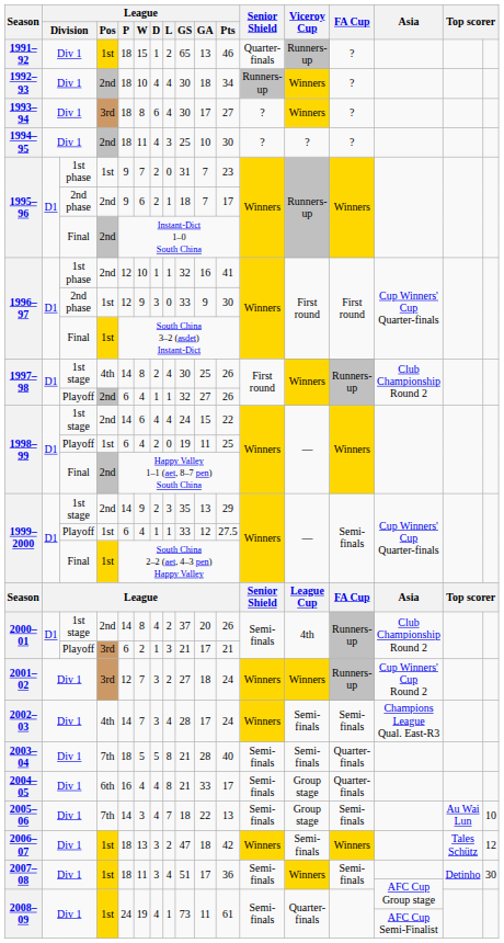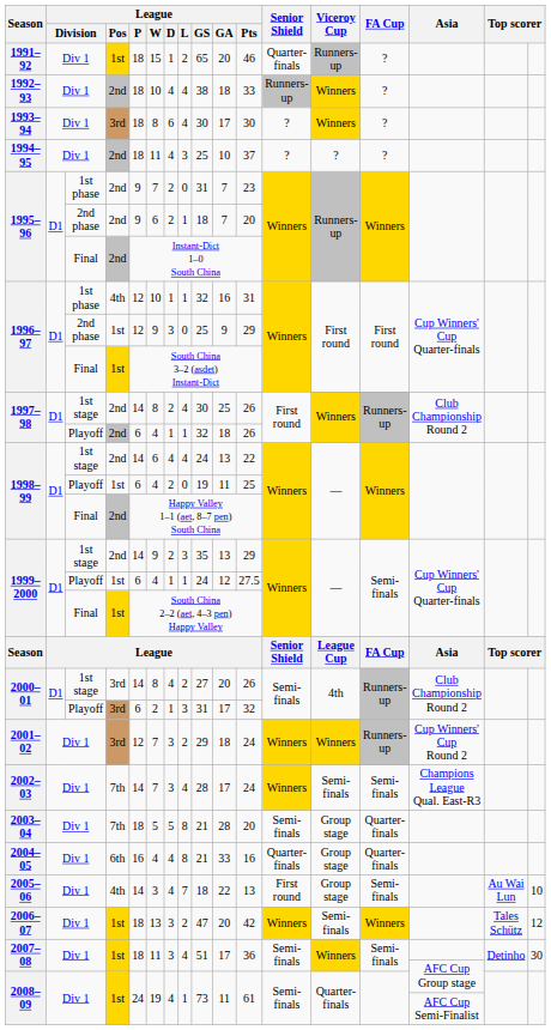 <table class="wikitable" style="text-align:center">
 <tr>
 <th rowspan=2>Season</th>
 <th colspan=10>League</th>
 <th rowspan=2><a href='#'>Senior Shield</a></th>
 <th rowspan=2><a href='#'>Viceroy Cup</a></th>
 <th rowspan=2><a href='#'>FA Cup</a></th>
 <th rowspan=2>Asia</th>
 <th colspan=2 rowspan=2>Top scorer</th>
 </tr>
 <tr>
 <th colspan=2>Division</th>
 <th>Pos</th>
 <th>P</th>
 <th>W</th>
 <th>D</th>
 <th>L</th>
 <th>GS</th>
 <th>GA</th>
 <th>Pts</th>
 </tr>
 <tr>
 <th><a href='#'>1991–92</a></th>
 <td colspan=2 align=center><a href='#'>Div 1</a></td>
 <td align=center bgcolor=gold>1st</td>
 <td align=center>18</td>
 <td align=center>15</td>
 <td align=center>1</td>
 <td align=center>2</td>
 <td align=center>65</td>
-<td align=center>13</td>
+<td align=center>20</td>
 <td align=center>46</td>
 <td>Quarter-finals</td>
 <td bgcolor=silver>Runners-up</td>
 <td>?</td>
 <td></td>
 <td></td>
 <td></td>
 </tr>
 <tr>
 <th><a href='#'>1992–93</a></th>
 <td colspan=2 align=center><a href='#'>Div 1</a></td>
 <td align=center bgcolor=silver>2nd</td>
 <td align=center>18</td>
 <td align=center>10</td>
 <td align=center>4</td>
 <td align=center>4</td>
-<td align=center>30</td>
+<td align=center>38</td>
 <td align=center>18</td>
-<td align=center>34</td>
+<td align=center>33</td>
 <td bgcolor=silver>Runners-up</td>
 <td bgcolor=gold>Winners</td>
 <td>?</td>
 <td></td>
 <td></td>
 <td></td>
 </tr>
 <tr>
 <th><a href='#'>1993–94</a></th>
 <td colspan=2 align=center><a href='#'>Div 1</a></td>
 <td align=center bgcolor=#CC9966>3rd</td>
 <td align=center>18</td>
 <td align=center>8</td>
 <td align=center>6</td>
 <td align=center>4</td>
 <td align=center>30</td>
 <td align=center>17</td>
-<td align=center>27</td>
+<td align=center>30</td>
 <td>?</td>
 <td bgcolor=gold>Winners</td>
 <td>?</td>
 <td></td>
 <td></td>
 <td></td>
 </tr>
 <tr>
 <th><a href='#'>1994–95</a></th>
 <td colspan=2 align=center><a href='#'>Div 1</a></td>
 <td align=center bgcolor=silver>2nd</td>
 <td align=center>18</td>
 <td align=center>11</td>
 <td align=center>4</td>
 <td align=center>3</td>
 <td align=center>25</td>
 <td align=center>10</td>
-<td align=center>30</td>
+<td align=center>37</td>
 <td>?</td>
 <td>?</td>
 <td>?</td>
 <td></td>
 <td></td>
 <td></td>
 </tr>
 <tr>
 <th rowspan=3><a href='#'>1995–96</a></th>
 <td rowspan=3 align=center><a href='#'>D1</a></td>
 <td align=center>1st phase</td>
-<td align=center>1st</td>
+<td align=center>2nd</td>
 <td align=center>9</td>
 <td align=center>7</td>
 <td align=center>2</td>
 <td align=center>0</td>
 <td align=center>31</td>
 <td align=center>7</td>
 <td align=center>23</td>
 <td rowspan=3 bgcolor=gold>Winners</td>
 <td rowspan=3 bgcolor=silver>Runners-up</td>
 <td rowspan=3 bgcolor=gold>Winners</td>
 <td rowspan=3></td>
 <td rowspan=3></td>
 <td rowspan=3></td>
 </tr>
 <tr>
 <td align=center>2nd phase</td>
 <td align=center>2nd</td>
 <td align=center>9</td>
 <td align=center>6</td>
 <td align=center>2</td>
 <td align=center>1</td>
 <td align=center>18</td>
 <td align=center>7</td>
-<td align=center>17</td>
+<td align=center>20</td>
 </tr>
 <tr>
 <td align=center>Final</td>
 <td align=center bgcolor=silver>2nd</td>
 <td colspan=7 align=center><small><a href='#'>Instant-Dict</a><br>1–0<br><a href='#'>South China</a></small></td>
 </tr>
 <tr>
 <th rowspan=3><a href='#'>1996–97</a></th>
 <td rowspan=3 align=center><a href='#'>D1</a></td>
 <td align=center>1st phase</td>
-<td align=center>2nd</td>
+<td align=center>4th</td>
 <td align=center>12</td>
 <td align=center>10</td>
 <td align=center>1</td>
 <td align=center>1</td>
 <td align=center>32</td>
 <td align=center>16</td>
-<td align=center>41</td>
+<td align=center>31</td>
 <td rowspan=3 bgcolor=gold>Winners</td>
 <td rowspan=3>First round</td>
 <td rowspan=3>First round</td>
 <td rowspan=3><a href='#'>Cup Winners' Cup</a><br>Quarter-finals</td>
 <td rowspan=3></td>
 <td rowspan=3></td>
 </tr>
 <tr>
 <td align=center>2nd phase</td>
 <td align=center>1st</td>
 <td align=center>12</td>
 <td align=center>9</td>
 <td align=center>3</td>
 <td align=center>0</td>
-<td align=center>33</td>
+<td align=center>25</td>
 <td align=center>9</td>
-<td align=center>30</td>
+<td align=center>29</td>
 </tr>
 <tr>
 <td align=center>Final</td>
 <td align=center bgcolor=gold>1st</td>
 <td colspan=7 align=center><small><a href='#'>South China</a><br>3–2 (<a href='#'>asdet</a>)<br><a href='#'>Instant-Dict</a></small></td>
 </tr>
 <tr>
 <th rowspan=2><a href='#'>1997–98</a></th>
 <td rowspan=2 align=center><a href='#'>D1</a></td>
 <td align=center>1st stage</td>
-<td align=center>4th</td>
+<td align=center>2nd</td>
 <td align=center>14</td>
 <td align=center>8</td>
 <td align=center>2</td>
 <td align=center>4</td>
 <td align=center>30</td>
 <td align=center>25</td>
 <td align=center>26</td>
 <td rowspan=2>First round</td>
 <td rowspan=2 bgcolor=gold>Winners</td>
 <td rowspan=2 bgcolor=silver>Runners-up</td>
 <td rowspan=2><a href='#'>Club Championship</a><br>Round 2</td>
 <td rowspan=2></td>
 <td rowspan=2></td>
 </tr>
 <tr>
 <td align=center>Playoff</td>
 <td align=center bgcolor=silver>2nd</td>
 <td align=center>6</td>
 <td align=center>4</td>
 <td align=center>1</td>
 <td align=center>1</td>
 <td align=center>32</td>
-<td align=center>27</td>
+<td align=center>18</td>
 <td align=center>26</td>
 </tr>
 <tr>
 <th rowspan=3><a href='#'>1998–99</a></th>
 <td rowspan=3 align=center><a href='#'>D1</a></td>
 <td align=center>1st stage</td>
 <td align=center>2nd</td>
 <td align=center>14</td>
 <td align=center>6</td>
 <td align=center>4</td>
 <td align=center>4</td>
 <td align=center>24</td>
-<td align=center>15</td>
+<td align=center>13</td>
 <td align=center>22</td>
 <td rowspan=3 bgcolor=gold>Winners</td>
 <td rowspan=3>—</td>
 <td rowspan=3 bgcolor=gold>Winners</td>
 <td rowspan=3></td>
 <td rowspan=3></td>
 <td rowspan=3></td>
 </tr>
 <tr>
 <td align=center>Playoff</td>
 <td align=center>1st</td>
 <td align=center>6</td>
 <td align=center>4</td>
 <td align=center>2</td>
 <td align=center>0</td>
 <td align=center>19</td>
 <td align=center>11</td>
 <td align=center>25</td>
 </tr>
 <tr>
 <td align=center>Final</td>
 <td align=center bgcolor=silver>2nd</td>
 <td colspan=7 align=center><small><a href='#'>Happy Valley</a><br>1–1 (<a href='#'>aet</a>, 8–7 <a href='#'>pen</a>)<br><a href='#'>South China</a></small></td>
 </tr>
 <tr>
 <th rowspan=3><a href='#'>1999–2000</a></th>
 <td rowspan=3 align=center><a href='#'>D1</a></td>
 <td align=center>1st stage</td>
 <td align=center>2nd</td>
 <td align=center>14</td>
 <td align=center>9</td>
 <td align=center>2</td>
 <td align=center>3</td>
 <td align=center>35</td>
 <td align=center>13</td>
 <td align=center>29</td>
 <td rowspan=3 bgcolor=gold>Winners</td>
 <td rowspan=3>—</td>
 <td rowspan=3>Semi-finals</td>
 <td rowspan=3><a href='#'>Cup Winners' Cup</a><br>Quarter-finals</td>
 <td rowspan=3></td>
 <td rowspan=3></td>
 </tr>
 <tr>
 <td align=center>Playoff</td>
 <td align=center>1st</td>
 <td align=center>6</td>
 <td align=center>4</td>
 <td align=center>1</td>
 <td align=center>1</td>
-<td align=center>33</td>
+<td align=center>24</td>
 <td align=center>12</td>
 <td align=center>27.5</td>
 </tr>
 <tr>
 <td align=center>Final</td>
 <td align=center bgcolor=gold>1st</td>
 <td colspan=7 align=center><small><a href='#'>South China</a><br>2–2 (<a href='#'>aet</a>, 4–3 <a href='#'>pen</a>)<br><a href='#'>Happy Valley</a></small></td>
 </tr>
 <tr>
 <th>Season</th>
 <th colspan=10>League</th>
 <th><a href='#'>Senior Shield</a></th>
 <th><a href='#'>League Cup</a></th>
 <th><a href='#'>FA Cup</a></th>
 <th>Asia</th>
 <th colspan=2>Top scorer</th>
 </tr>
 <tr>
 <th rowspan=2><a href='#'>2000–01</a></th>
 <td rowspan=2 align=center><a href='#'>D1</a></td>
 <td align=center>1st stage</td>
-<td align=center>2nd</td>
+<td align=center>3rd</td>
 <td align=center>14</td>
 <td align=center>8</td>
 <td align=center>4</td>
 <td align=center>2</td>
-<td align=center>37</td>
+<td align=center>27</td>
 <td align=center>20</td>
 <td align=center>26</td>
 <td rowspan=2>Semi-finals</td>
 <td rowspan=2>4th</td>
 <td rowspan=2 bgcolor=silver>Runners-up</td>
 <td rowspan=2><a href='#'>Club Championship</a><br>Round 2</td>
 <td rowspan=2></td>
 <td rowspan=2></td>
 </tr>
 <tr>
 <td align=center>Playoff</td>
 <td align=center bgcolor=#CC9966>3rd</td>
 <td align=center>6</td>
 <td align=center>2</td>
 <td align=center>1</td>
 <td align=center>3</td>
-<td align=center>21</td>
+<td align=center>31</td>
 <td align=center>17</td>
-<td align=center>21</td>
+<td align=center>32</td>
 </tr>
 <tr>
 <th><a href='#'>2001–02</a></th>
 <td colspan=2 align=center><a href='#'>Div 1</a></td>
 <td align=center bgcolor=#CC9966>3rd</td>
 <td align=center>12</td>
 <td align=center>7</td>
 <td align=center>3</td>
 <td align=center>2</td>
-<td align=center>27</td>
+<td align=center>29</td>
 <td align=center>18</td>
 <td align=center>24</td>
 <td bgcolor=gold>Winners</td>
 <td bgcolor=gold>Winners</td>
 <td bgcolor=silver>Runners-up</td>
 <td><a href='#'>Cup Winners' Cup</a><br>Round 2</td>
 <td></td>
 <td></td>
 </tr>
 <tr>
 <th><a href='#'>2002–03</a></th>
 <td colspan=2 align=center><a href='#'>Div 1</a></td>
-<td align=center>4th</td>
+<td align=center>7th</td>
 <td align=center>14</td>
 <td align=center>7</td>
 <td align=center>3</td>
 <td align=center>4</td>
 <td align=center>28</td>
 <td align=center>17</td>
 <td align=center>24</td>
 <td bgcolor=gold>Winners</td>
 <td>Semi-finals</td>
 <td>Semi-finals</td>
 <td><a href='#'>Champions League</a><br>Qual. East-R3</td>
 <td></td>
 </tr>
 <tr>
 <th><a href='#'>2003–04</a></th>
 <td colspan=2 align=center><a href='#'>Div 1</a></td>
 <td align=center>7th</td>
 <td align=center>18</td>
 <td align=center>5</td>
 <td align=center>5</td>
 <td align=center>8</td>
 <td align=center>21</td>
 <td align=center>28</td>
-<td align=center>40</td>
+<td align=center>20</td>
 <td>Semi-finals</td>
-<td>Semi-finals</td>
+<td>Group stage</td>
 <td>Quarter-finals</td>
 <td></td>
 <td></td>
 <td></td>
 </tr>
 <tr>
 <th><a href='#'>2004–05</a></th>
 <td colspan=2 align=center><a href='#'>Div 1</a></td>
 <td align=center>6th</td>
 <td align=center>16</td>
 <td align=center>4</td>
 <td align=center>4</td>
 <td align=center>8</td>
 <td align=center>21</td>
 <td align=center>33</td>
-<td align=center>17</td>
-<td>Semi-finals</td>
+<td align=center>16</td>
+<td>Quarter-finals</td>
 <td>Group stage</td>
 <td>Quarter-finals</td>
 <td></td>
 <td></td>
 <td></td>
 </tr>
 <tr>
 <th><a href='#'>2005–06</a></th>
 <td colspan=2 align=center><a href='#'>Div 1</a></td>
-<td align=center>7th</td>
+<td align=center>4th</td>
 <td align=center>14</td>
 <td align=center>3</td>
 <td align=center>4</td>
 <td align=center>7</td>
 <td align=center>18</td>
 <td align=center>22</td>
 <td align=center>13</td>
-<td>Semi-finals</td>
+<td>First round</td>
 <td>Group stage</td>
 <td>Semi-finals</td>
 <td></td>
 <td><a href='#'>Au Wai Lun</a></td>
 <td>10</td>
 </tr>
 <tr>
 <th><a href='#'>2006–07</a></th>
 <td colspan=2 align=center><a href='#'>Div 1</a></td>
 <td align=center bgcolor=gold>1st</td>
 <td align=center>18</td>
 <td align=center>13</td>
 <td align=center>3</td>
 <td align=center>2</td>
 <td align=center>47</td>
-<td align=center>18</td>
+<td align=center>20</td>
 <td align=center>42</td>
 <td bgcolor=gold>Winners</td>
 <td>Semi-finals</td>
 <td bgcolor=gold>Winners</td>
 <td></td>
 <td><a href='#'>Tales Schütz</a></td>
 <td>12</td>
 </tr>
 <tr>
 <th rowspan=2><a href='#'>2007–08</a></th>
 <td rowspan=2 colspan=2 align=center><a href='#'>Div 1</a></td>
 <td rowspan=2 align=center bgcolor=gold>1st</td>
 <td rowspan=2 align=center>18</td>
 <td rowspan=2 align=center>11</td>
 <td rowspan=2 align=center>3</td>
 <td rowspan=2 align=center>4</td>
 <td rowspan=2 align=center>51</td>
 <td rowspan=2 align=center>17</td>
 <td rowspan=2 align=center>36</td>
 <td rowspan=2>Semi-finals</td>
 <td rowspan=2 bgcolor=gold>Winners</td>
 <td rowspan=2>Semi-finals</td>
 <td>　</td>
 <td rowspan=2><a href='#'>Detinho</a></td>
 <td rowspan=2>30</td>
 </tr>
 <tr>
 <td rowspan=2 align=center><a href='#'>AFC Cup</a><br>Group stage</td>
 </tr>
 <tr>
 <th rowspan=2><a href='#'>2008–09</a></th>
 <td rowspan=2 colspan=2><a href='#'>Div 1</a></td>
 <td rowspan=2 bgcolor=gold>1st</td>
 <td rowspan=2 align=center>24</td>
 <td rowspan=2>19</td>
 <td rowspan=2 align=center>4</td>
 <td rowspan=2 align=center>1</td>
 <td rowspan=2 align=center>73</td>
 <td rowspan=2 align=center>11</td>
 <td rowspan=2 align=center>61</td>
 <td rowspan=2 align=center>Semi-finals</td>
 <td rowspan=2 align=center>Quarter-finals</td>
 <td rowspan=2 align=center></td>
 <td rowspan=2 align=center></td>
 <td rowspan=2 align=left></td>
 </tr>
 <tr>
 <td align=center><a href='#'>AFC Cup</a><br>Semi-Finalist</td>
 </tr>
 </table>
